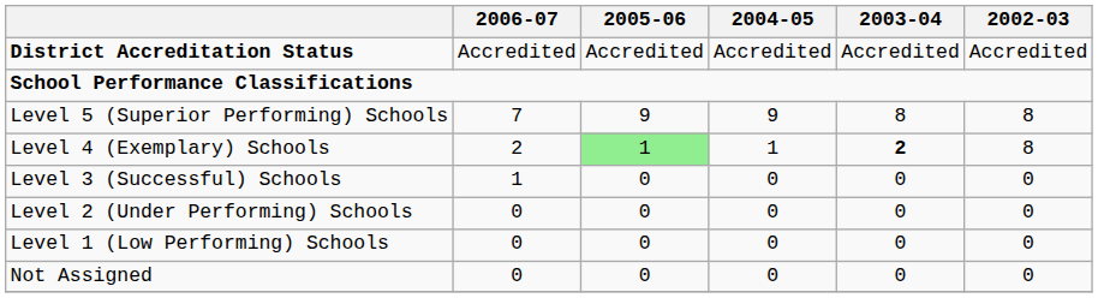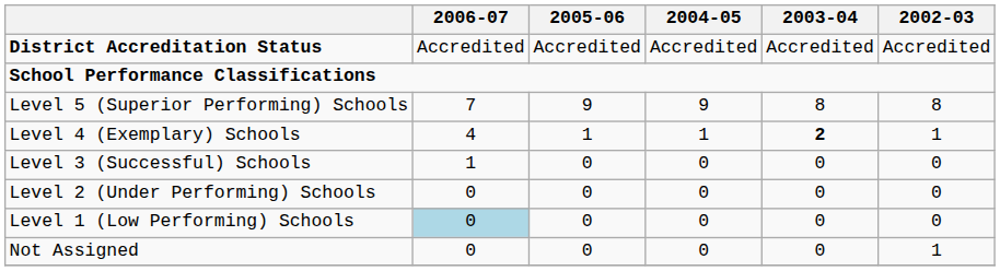 <table class="wikitable" style="font-size: 95%;">
 <tr>
 <th></th>
 <th>2006-07</th>
 <th>2005-06</th>
 <th>2004-05</th>
 <th>2003-04</th>
 <th>2002-03</th>
 </tr>
 <tr>
 <td align="left"><strong>District Accreditation Status</strong></td>
 <td align="center">Accredited</td>
 <td align="center">Accredited</td>
 <td align="center">Accredited</td>
 <td align="center">Accredited</td>
 <td align="center">Accredited</td>
 </tr>
 <tr>
 <td align="left" colspan="6"><strong>School Performance Classifications</strong></td>
 </tr>
 <tr>
 <td align="left">Level 5 (Superior Performing) Schools</td>
 <td align="center">7</td>
 <td align="center">9</td>
 <td align="center">9</td>
 <td align="center">8</td>
 <td align="center">8</td>
 </tr>
 <tr>
 <td align="left">Level 4 (Exemplary) Schools</td>
-<td align="center">2</td>
-<td align="center" style="background: lightgreen;">1</td>
+<td align="center">4</td>
+<td align="center">1</td>
 <td align="center">1</td>
 <td align="center"><strong>2</strong></td>
-<td align="center">8</td>
+<td align="center">1</td>
 </tr>
 <tr>
 <td align="left">Level 3 (Successful) Schools</td>
 <td align="center">1</td>
 <td align="center">0</td>
 <td align="center">0</td>
 <td align="center">0</td>
 <td align="center">0</td>
 </tr>
 <tr>
 <td align="left">Level 2 (Under Performing) Schools</td>
 <td align="center">0</td>
 <td align="center">0</td>
 <td align="center">0</td>
 <td align="center">0</td>
 <td align="center">0</td>
 </tr>
 <tr>
 <td align="left">Level 1 (Low Performing) Schools</td>
-<td align="center">0</td>
+<td align="center" style="background: lightblue;">0</td>
 <td align="center">0</td>
 <td align="center">0</td>
 <td align="center">0</td>
 <td align="center">0</td>
 </tr>
 <tr>
 <td align="left">Not Assigned</td>
 <td align="center">0</td>
 <td align="center">0</td>
 <td align="center">0</td>
 <td align="center">0</td>
-<td align="center">0</td>
+<td align="center">1</td>
 </tr>
 <tr>
 </tr>
 </table>
